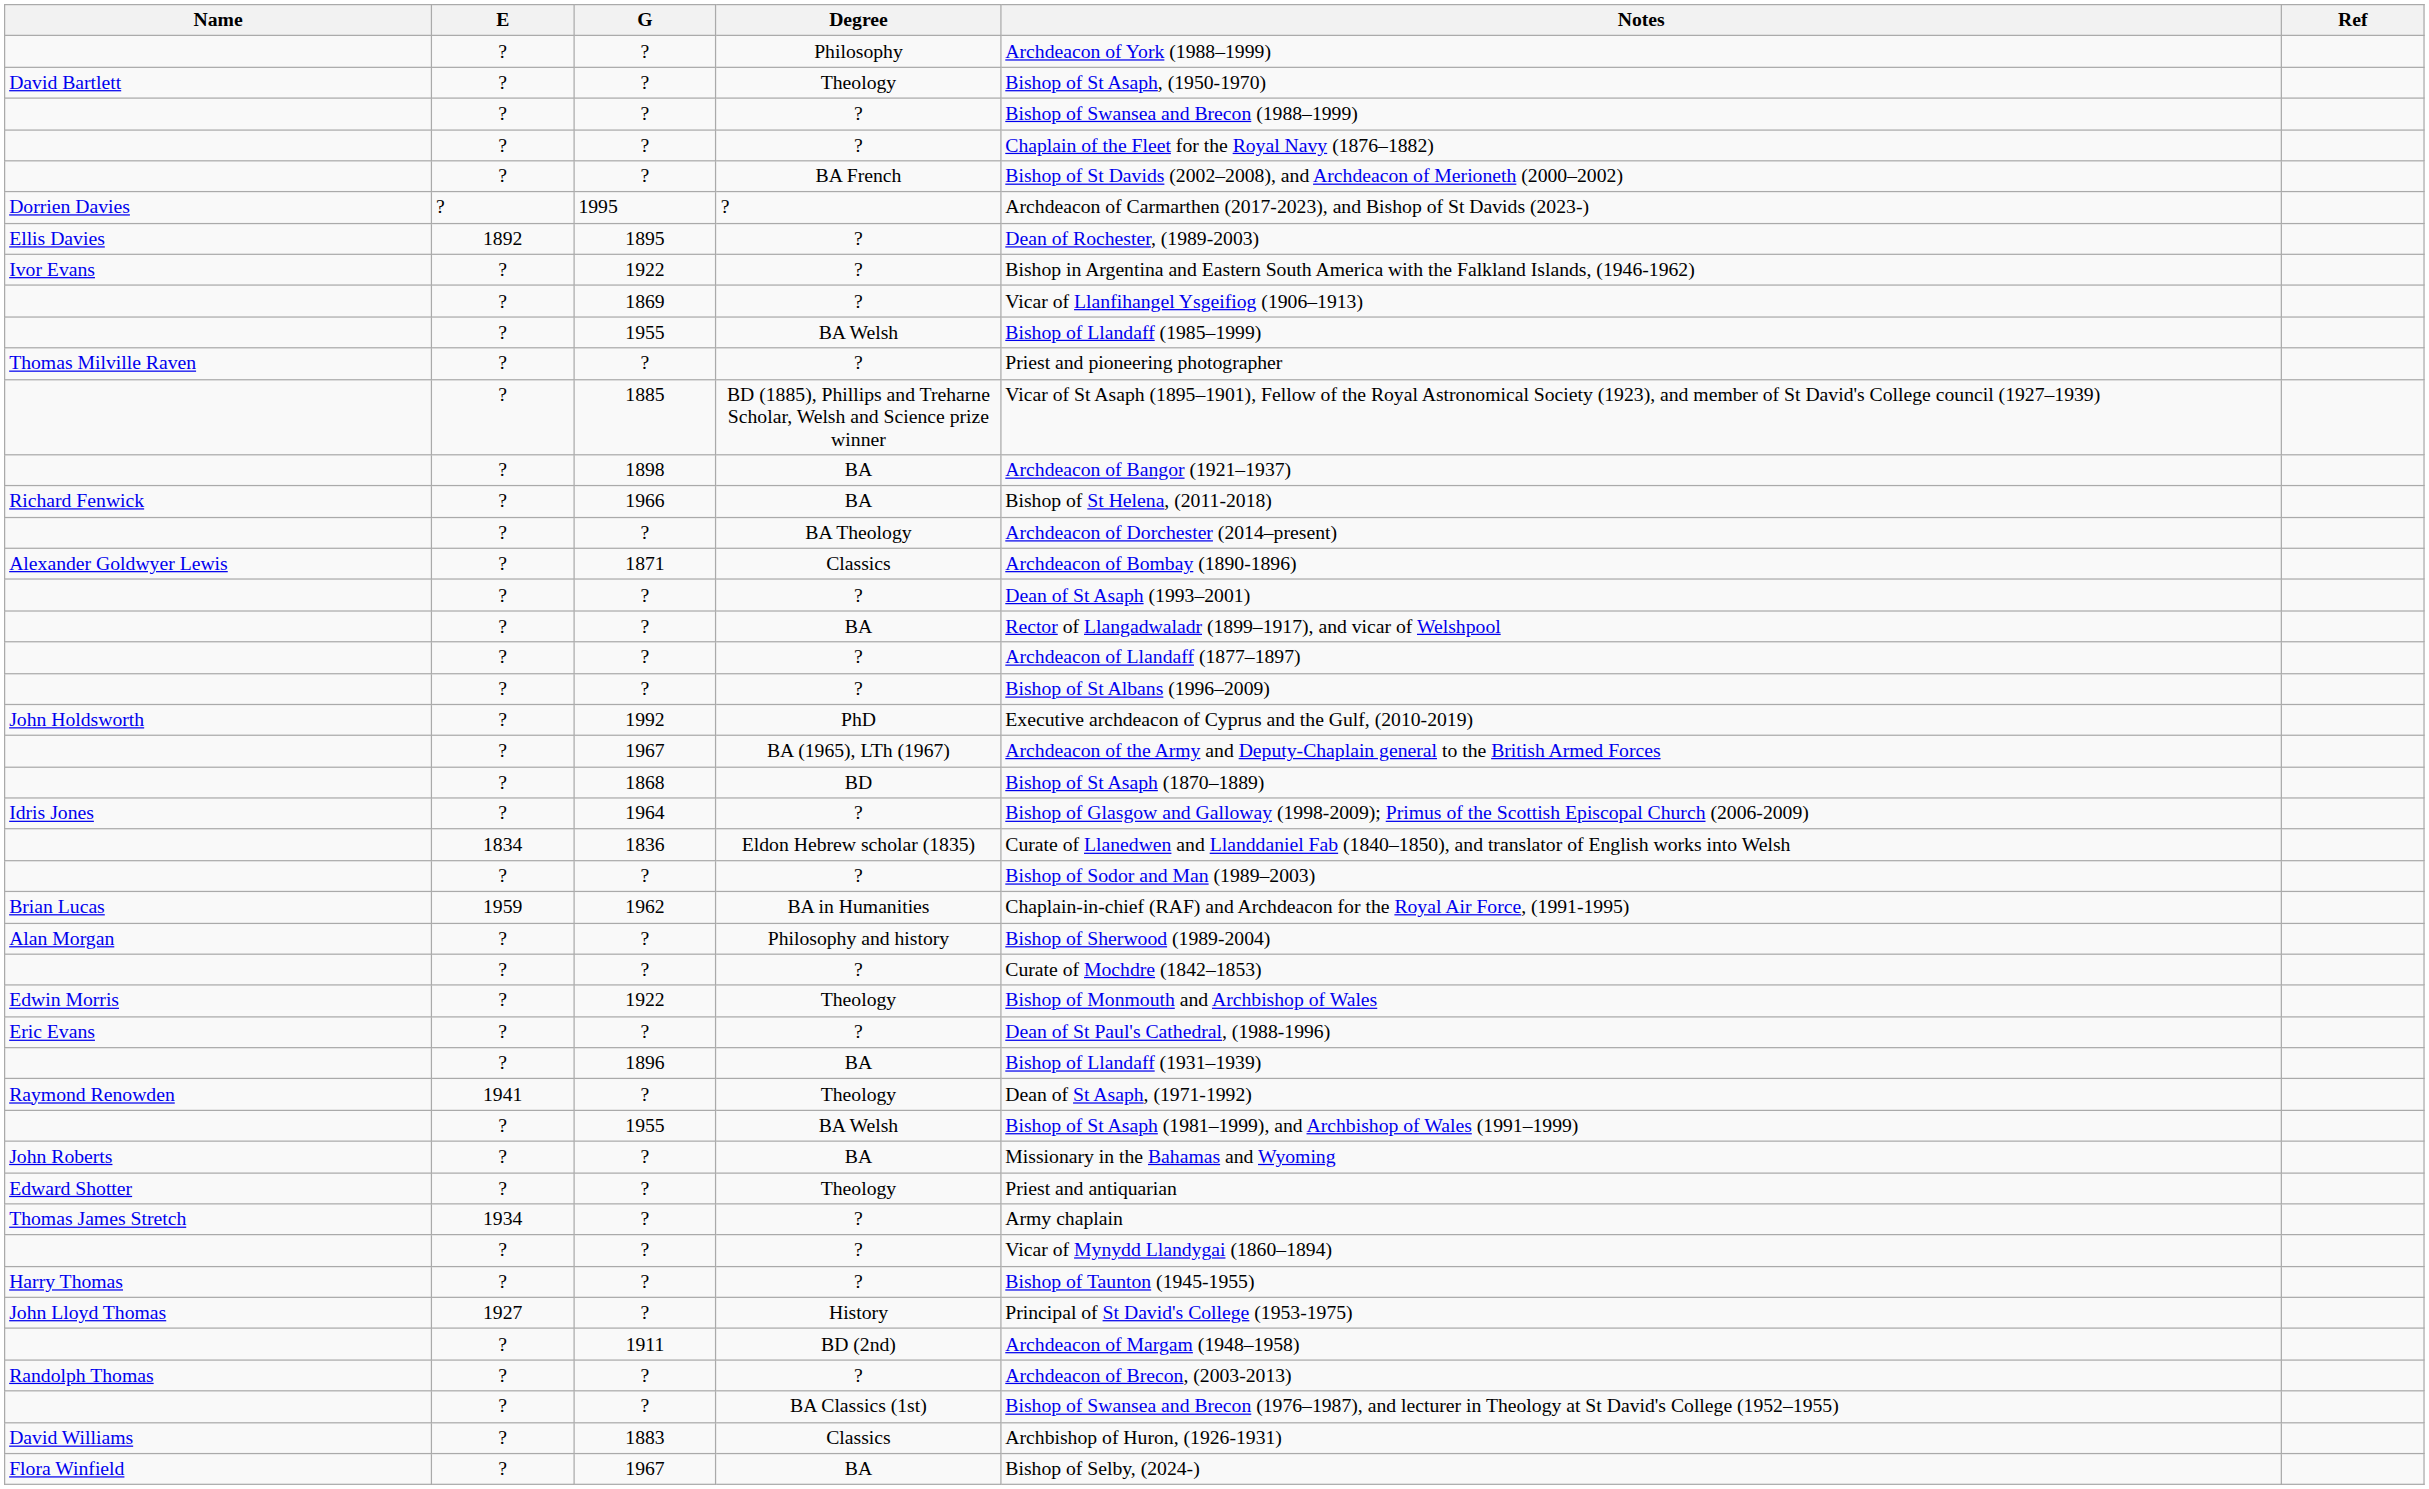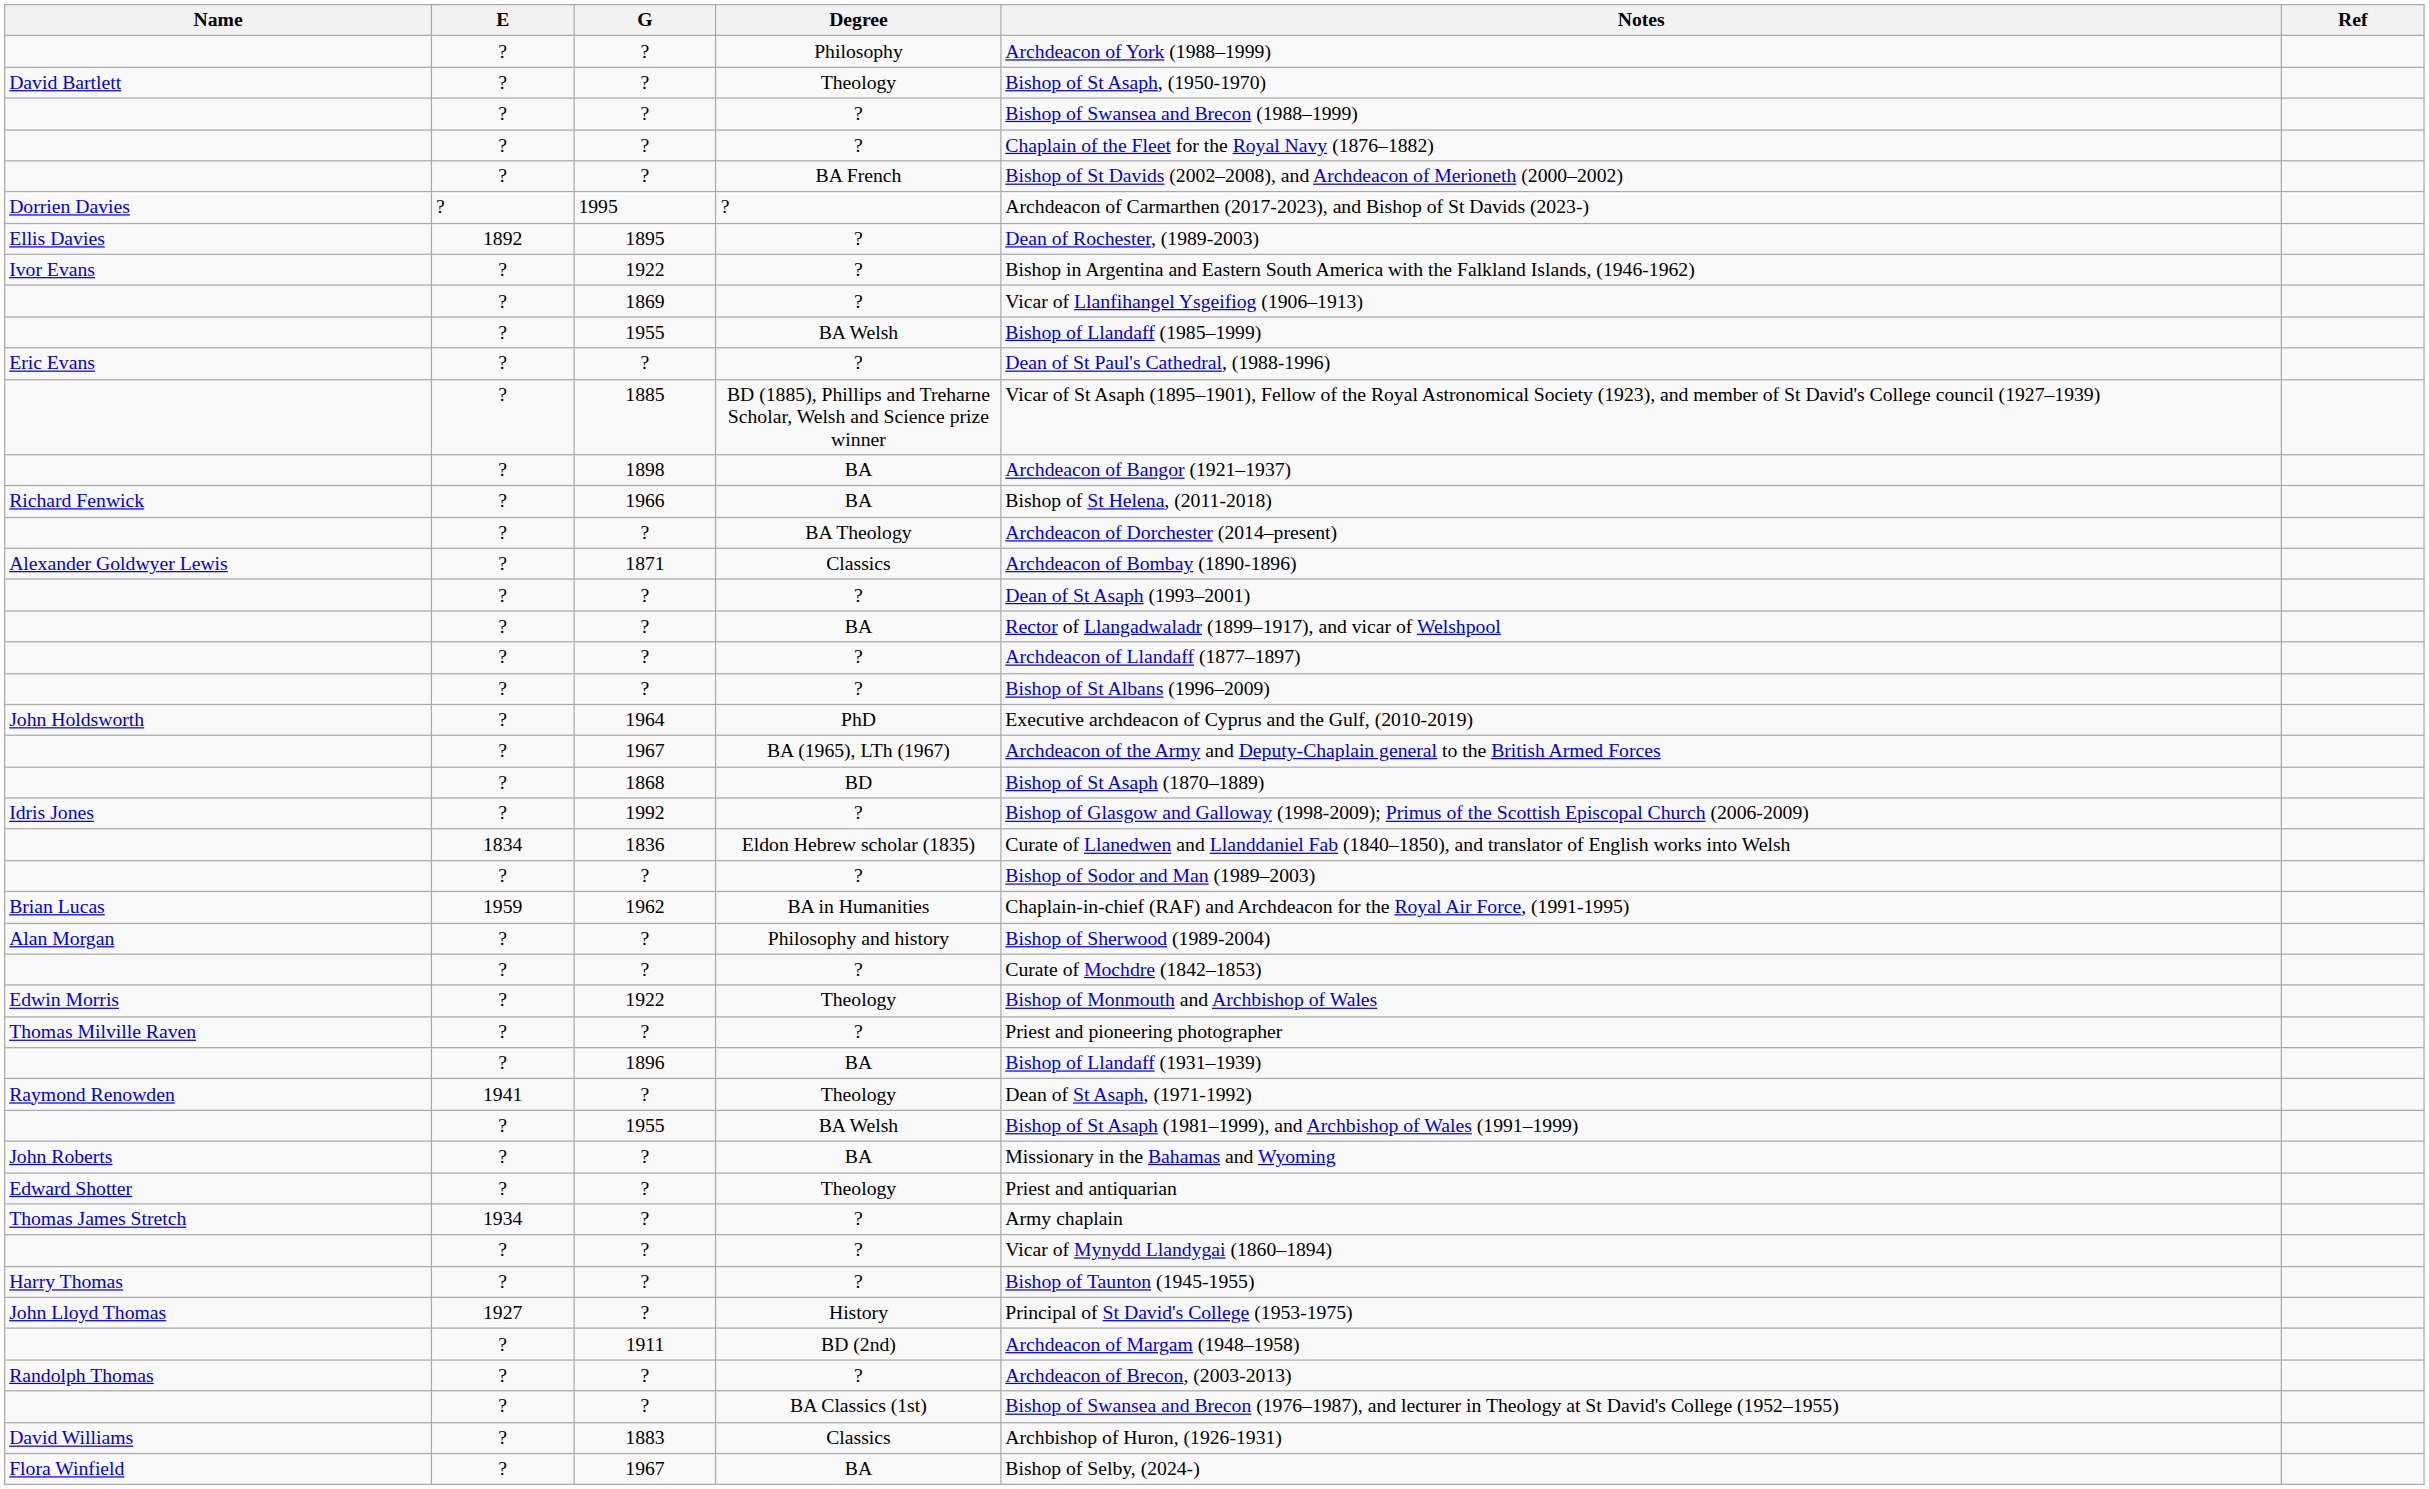 <table class="wikitable sortable">
 <tr>
 <th scope="column" width="15%">Name</th>
 <th scope="column" width="5%" class="unsortable">E</th>
 <th scope="column" width="5%" class="unsortable">G</th>
 <th scope="column" width="10%" class="unsortable">Degree</th>
 <th scope="column" width="45%" class="unsortable">Notes</th>
 <th scope="column" width="5%" class="unsortable">Ref</th>
 </tr>
 <tr valign="top">
 <td></td>
 <td align="center">?</td>
 <td align="center">?</td>
 <td align="center">Philosophy</td>
 <td><a href='#'>Archdeacon of York</a> (1988–1999)</td>
 <td align="center"></td>
 </tr>
 <tr>
 <td><a href='#'>David Bartlett</a></td>
 <td align="center">?</td>
 <td align="center">?</td>
 <td align="center">Theology</td>
 <td><a href='#'>Bishop of St Asaph</a>, (1950-1970)</td>
 <td align="center"></td>
 </tr>
 <tr valign="top">
 <td></td>
 <td align="center">?</td>
 <td align="center">?</td>
 <td align="center">?</td>
 <td><a href='#'>Bishop of Swansea and Brecon</a> (1988–1999)</td>
 <td align="center"></td>
 </tr>
 <tr valign="top">
 <td></td>
 <td align="center">?</td>
 <td align="center">?</td>
 <td align="center">?</td>
 <td><a href='#'>Chaplain of the Fleet</a> for the <a href='#'>Royal Navy</a> (1876–1882)</td>
 <td align="center"></td>
 </tr>
 <tr valign="top">
 <td></td>
 <td align="center">?</td>
 <td align="center">?</td>
 <td align="center">BA French</td>
 <td><a href='#'>Bishop of St Davids</a> (2002–2008), and <a href='#'>Archdeacon of Merioneth</a> (2000–2002)</td>
 <td align="center"></td>
 </tr>
 <tr>
 <td><a href='#'>Dorrien Davies</a></td>
 <td>?</td>
 <td>1995</td>
 <td>?</td>
 <td>Archdeacon of Carmarthen (2017-2023), and Bishop of St Davids (2023-)</td>
 <td></td>
 </tr>
 <tr>
 <td><a href='#'>Ellis Davies</a></td>
 <td align="center">1892</td>
 <td align="center">1895</td>
 <td align="center">?</td>
 <td><a href='#'>Dean of Rochester</a>, (1989-2003)</td>
 <td align="center"></td>
 </tr>
 <tr>
 <td><a href='#'>Ivor Evans</a></td>
 <td align="center">?</td>
 <td align="center">1922</td>
 <td align="center">?</td>
 <td>Bishop in Argentina and Eastern South America with the Falkland Islands, (1946-1962)</td>
 <td align="center"></td>
 </tr>
 <tr valign="top">
 <td></td>
 <td align="center">?</td>
 <td align="center">1869</td>
 <td align="center">?</td>
 <td>Vicar of <a href='#'>Llanfihangel Ysgeifiog</a> (1906–1913)</td>
 <td align="center"></td>
 </tr>
 <tr valign="top">
 <td></td>
 <td align="center">?</td>
 <td align="center">1955</td>
 <td align="center">BA Welsh</td>
 <td><a href='#'>Bishop of Llandaff</a> (1985–1999)</td>
 <td align="center"></td>
 </tr>
 <tr>
-<td><a href='#'>Thomas Milville Raven</a></td>
+<td><a href='#'>Eric Evans</a></td>
 <td align="center">?</td>
 <td align="center">?</td>
 <td align="center">?</td>
-<td>Priest and pioneering photographer</td>
+<td><a href='#'>Dean of St Paul's Cathedral</a>, (1988-1996)</td>
 <td align="center"></td>
 </tr>
 <tr valign="top">
 <td></td>
 <td align="center">?</td>
 <td align="center">1885</td>
 <td align="center">BD (1885), Phillips and Treharne Scholar, Welsh and Science prize winner</td>
 <td>Vicar of St Asaph (1895–1901), Fellow of the Royal Astronomical Society (1923), and member of St David's College council (1927–1939)</td>
 <td align="center"></td>
 </tr>
 <tr valign="top">
 <td></td>
 <td align="center">?</td>
 <td align="center">1898</td>
 <td align="center">BA</td>
 <td><a href='#'>Archdeacon of Bangor</a> (1921–1937)</td>
 <td align="center"></td>
 </tr>
 <tr>
 <td><a href='#'>Richard Fenwick</a></td>
 <td align="center">?</td>
 <td align="center">1966</td>
 <td align="center">BA</td>
 <td>Bishop of <a href='#'>St Helena</a>, (2011-2018)</td>
 <td align="center"></td>
 </tr>
 <tr valign="top">
 <td></td>
 <td align="center">?</td>
 <td align="center">?</td>
 <td align="center">BA Theology</td>
 <td><a href='#'>Archdeacon of Dorchester</a> (2014–present)</td>
 <td align="center"></td>
 </tr>
 <tr>
 <td><a href='#'>Alexander Goldwyer Lewis</a></td>
 <td align="center">?</td>
 <td align="center">1871</td>
 <td align="center">Classics</td>
 <td><a href='#'>Archdeacon of Bombay</a> (1890-1896)</td>
 <td align="center"></td>
 </tr>
 <tr valign="top">
 <td></td>
 <td align="center">?</td>
 <td align="center">?</td>
 <td align="center">?</td>
 <td><a href='#'>Dean of St Asaph</a> (1993–2001)</td>
 <td align="center"></td>
 </tr>
 <tr valign="top">
 <td></td>
 <td align="center">?</td>
 <td align="center">?</td>
 <td align="center">BA</td>
 <td><a href='#'>Rector</a> of <a href='#'>Llangadwaladr</a> (1899–1917), and vicar of <a href='#'>Welshpool</a></td>
 <td align="center"></td>
 </tr>
 <tr valign="top">
 <td></td>
 <td align="center">?</td>
 <td align="center">?</td>
 <td align="center">?</td>
 <td><a href='#'>Archdeacon of Llandaff</a> (1877–1897)</td>
 <td align="center"></td>
 </tr>
 <tr valign="top">
 <td></td>
 <td align="center">?</td>
 <td align="center">?</td>
 <td align="center">?</td>
 <td><a href='#'>Bishop of St Albans</a> (1996–2009)</td>
 <td align="center"></td>
 </tr>
 <tr>
 <td><a href='#'>John Holdsworth</a></td>
 <td align="center">?</td>
-<td align="center">1992</td>
+<td align="center">1964</td>
 <td align="center">PhD</td>
 <td>Executive archdeacon of Cyprus and the Gulf, (2010-2019)</td>
 <td align="center"></td>
 </tr>
 <tr valign="top">
 <td></td>
 <td align="center">?</td>
 <td align="center">1967</td>
 <td align="center">BA (1965), LTh (1967)</td>
 <td><a href='#'>Archdeacon of the Army</a> and <a href='#'>Deputy-Chaplain general</a> to the <a href='#'>British Armed Forces</a></td>
 <td align="center"></td>
 </tr>
 <tr valign="top">
 <td></td>
 <td align="center">?</td>
 <td align="center">1868</td>
 <td align="center">BD</td>
 <td><a href='#'>Bishop of St Asaph</a> (1870–1889)</td>
 <td align="center"></td>
 </tr>
 <tr>
 <td><a href='#'>Idris Jones</a></td>
 <td align="center">?</td>
-<td align="center">1964</td>
+<td align="center">1992</td>
 <td align="center">?</td>
 <td><a href='#'>Bishop of Glasgow and Galloway</a> (1998-2009); <a href='#'>Primus of the Scottish Episcopal Church</a> (2006-2009)</td>
 <td align="center"></td>
 </tr>
 <tr valign="top">
 <td></td>
 <td align="center">1834</td>
 <td align="center">1836</td>
 <td align="center">Eldon Hebrew scholar (1835)</td>
 <td>Curate of <a href='#'>Llanedwen</a> and <a href='#'>Llanddaniel Fab</a> (1840–1850), and translator of English works into Welsh</td>
 <td align="center"></td>
 </tr>
 <tr valign="top">
 <td></td>
 <td align="center">?</td>
 <td align="center">?</td>
 <td align="center">?</td>
 <td><a href='#'>Bishop of Sodor and Man</a> (1989–2003)</td>
 <td align="center"></td>
 </tr>
 <tr>
 <td><a href='#'>Brian Lucas</a></td>
 <td align="center">1959</td>
 <td align="center">1962</td>
 <td align="center">BA in Humanities</td>
 <td>Chaplain-in-chief (RAF) and Archdeacon for the <a href='#'>Royal Air Force</a>, (1991-1995)</td>
 <td align="center"></td>
 </tr>
 <tr>
 <td><a href='#'>Alan Morgan</a></td>
 <td align="center">?</td>
 <td align="center">?</td>
 <td align="center">Philosophy and history</td>
 <td><a href='#'>Bishop of Sherwood</a> (1989-2004)</td>
 <td align="center"></td>
 </tr>
 <tr valign="top">
 <td></td>
 <td align="center">?</td>
 <td align="center">?</td>
 <td align="center">?</td>
 <td>Curate of <a href='#'>Mochdre</a> (1842–1853)</td>
 <td align="center"></td>
 </tr>
 <tr>
 <td><a href='#'>Edwin Morris</a></td>
 <td align="center">?</td>
 <td align="center">1922</td>
 <td align="center">Theology</td>
 <td><a href='#'>Bishop of Monmouth</a> and <a href='#'>Archbishop of Wales</a></td>
 <td align="center"></td>
 </tr>
 <tr>
-<td><a href='#'>Eric Evans</a></td>
+<td><a href='#'>Thomas Milville Raven</a></td>
 <td align="center">?</td>
 <td align="center">?</td>
 <td align="center">?</td>
-<td><a href='#'>Dean of St Paul's Cathedral</a>, (1988-1996)</td>
+<td>Priest and pioneering photographer</td>
 <td align="center"></td>
 </tr>
 <tr valign="top">
 <td></td>
 <td align="center">?</td>
 <td align="center">1896</td>
 <td align="center">BA</td>
 <td><a href='#'>Bishop of Llandaff</a> (1931–1939)</td>
 <td align="center"></td>
 </tr>
 <tr>
 <td><a href='#'>Raymond Renowden</a></td>
 <td align="center">1941</td>
 <td align="center">?</td>
 <td align="center">Theology</td>
 <td>Dean of <a href='#'>St Asaph</a>, (1971-1992)</td>
 <td align="center"></td>
 </tr>
 <tr valign="top">
 <td></td>
 <td align="center">?</td>
 <td align="center">1955</td>
 <td align="center">BA Welsh</td>
 <td><a href='#'>Bishop of St Asaph</a> (1981–1999), and <a href='#'>Archbishop of Wales</a> (1991–1999)</td>
 <td align="center"></td>
 </tr>
 <tr>
 <td><a href='#'>John Roberts</a></td>
 <td align="center">?</td>
 <td align="center">?</td>
 <td align="center">BA</td>
 <td>Missionary in the <a href='#'>Bahamas</a> and <a href='#'>Wyoming</a></td>
 <td align="center"></td>
 </tr>
 <tr>
 <td><a href='#'>Edward Shotter</a></td>
 <td align="center">?</td>
 <td align="center">?</td>
 <td align="center">Theology</td>
 <td>Priest and antiquarian</td>
 <td></td>
 </tr>
 <tr>
 <td><a href='#'>Thomas James Stretch</a></td>
 <td align="center">1934</td>
 <td align="center">?</td>
 <td align="center">?</td>
 <td>Army chaplain</td>
 <td align="center"></td>
 </tr>
 <tr valign="top">
 <td></td>
 <td align="center">?</td>
 <td align="center">?</td>
 <td align="center">?</td>
 <td>Vicar of <a href='#'>Mynydd Llandygai</a> (1860–1894)</td>
 <td align="center"></td>
 </tr>
 <tr>
 <td><a href='#'>Harry Thomas</a></td>
 <td align="center">?</td>
 <td align="center">?</td>
 <td align="center">?</td>
 <td><a href='#'>Bishop of Taunton</a> (1945-1955)</td>
 <td align="center"></td>
 </tr>
 <tr>
 <td><a href='#'>John Lloyd Thomas</a></td>
 <td align="center">1927</td>
 <td align="center">?</td>
 <td align="center">History</td>
 <td>Principal of <a href='#'>St David's College</a> (1953-1975)</td>
 <td align="center"></td>
 </tr>
 <tr valign="top">
 <td></td>
 <td align="center">?</td>
 <td align="center">1911</td>
 <td align="center">BD (2nd)</td>
 <td><a href='#'>Archdeacon of Margam</a> (1948–1958)</td>
 <td align="center"></td>
 </tr>
 <tr>
 <td><a href='#'>Randolph Thomas</a></td>
 <td align="center">?</td>
 <td align="center">?</td>
 <td align="center">?</td>
 <td><a href='#'>Archdeacon of Brecon</a>, (2003-2013)</td>
 <td align="center"></td>
 </tr>
 <tr valign="top">
 <td></td>
 <td align="center">?</td>
 <td align="center">?</td>
 <td align="center">BA Classics (1st)</td>
 <td><a href='#'>Bishop of Swansea and Brecon</a> (1976–1987), and lecturer in Theology at St David's College (1952–1955)</td>
 <td align="center"></td>
 </tr>
 <tr>
 <td><a href='#'>David Williams</a></td>
 <td align="center">?</td>
 <td align="center">1883</td>
 <td align="center">Classics</td>
 <td>Archbishop of Huron, (1926-1931)</td>
 <td align="center"></td>
 </tr>
 <tr>
 <td><a href='#'>Flora Winfield</a></td>
 <td align="center">?</td>
 <td align="center">1967</td>
 <td align="center">BA</td>
 <td>Bishop of Selby, (2024-)</td>
 <td align="center"></td>
 </tr>
 </table>
